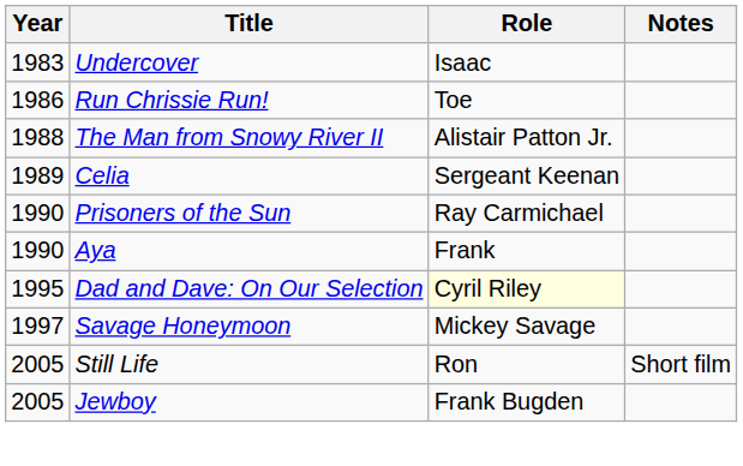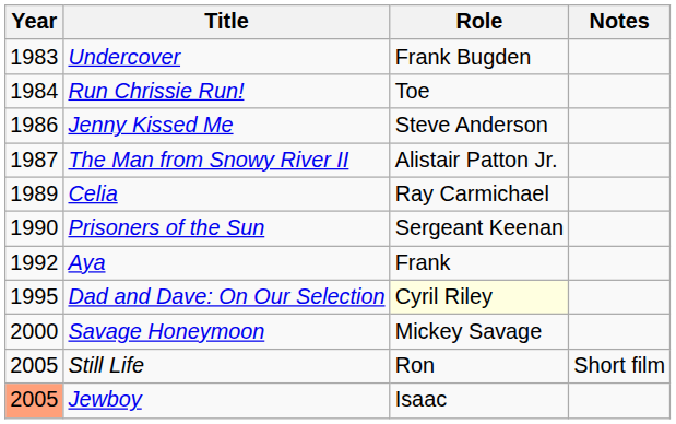 <table class=wikitable>
 <tr>
 <th>Year</th>
 <th>Title</th>
 <th>Role</th>
 <th>Notes</th>
 </tr>
 <tr>
 <td>1983</td>
 <td><em><a href='#'>Undercover</a></em></td>
-<td>Isaac</td>
+<td>Frank Bugden</td>
 <td></td>
 </tr>
 <tr>
-<td>1986</td>
+<td>1984</td>
 <td><em><a href='#'>Run Chrissie Run!</a></em></td>
 <td>Toe</td>
 <td></td>
 </tr>
 <tr>
-<td>1988</td>
+<td>1986</td>
+<td><em><a href='#'>Jenny Kissed Me</a></em></td>
+<td>Steve Anderson</td>
+<td></td>
+</tr>
+<tr>
+<td>1987</td>
 <td><em><a href='#'>The Man from Snowy River II</a></em></td>
 <td>Alistair Patton Jr.</td>
 <td></td>
 </tr>
 <tr>
 <td>1989</td>
 <td><em><a href='#'>Celia</a></em></td>
-<td>Sergeant Keenan</td>
+<td>Ray Carmichael</td>
 <td></td>
 </tr>
 <tr>
 <td>1990</td>
 <td><em><a href='#'>Prisoners of the Sun</a></em></td>
-<td>Ray Carmichael</td>
+<td>Sergeant Keenan</td>
 <td></td>
 </tr>
 <tr>
-<td>1990</td>
+<td>1992</td>
 <td><em><a href='#'>Aya</a></em></td>
 <td>Frank</td>
 <td></td>
 </tr>
 <tr>
 <td>1995</td>
 <td><em><a href='#'>Dad and Dave: On Our Selection</a></em></td>
 <td style="background: lightyellow;">Cyril Riley</td>
 <td></td>
 </tr>
 <tr>
-<td>1997</td>
+<td>2000</td>
 <td><em><a href='#'>Savage Honeymoon</a></em></td>
 <td>Mickey Savage</td>
 <td></td>
 </tr>
 <tr>
 <td>2005</td>
 <td><em>Still Life</em></td>
 <td>Ron</td>
 <td>Short film</td>
 </tr>
 <tr>
-<td>2005</td>
+<td style="background: lightsalmon;">2005</td>
 <td><em><a href='#'>Jewboy</a></em></td>
-<td>Frank Bugden</td>
+<td>Isaac</td>
 <td></td>
 </tr>
 </table>
